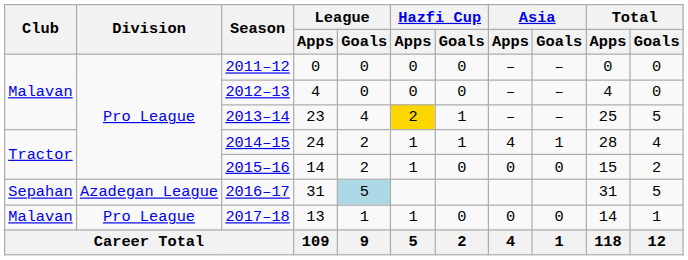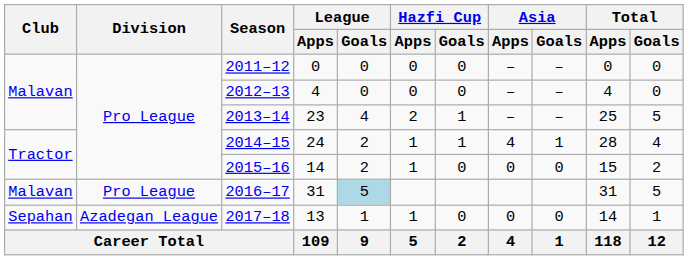 <table class="wikitable" style="text-align: center;">
 <tr>
 <th rowspan="2">Club</th>
 <th rowspan="2">Division</th>
 <th rowspan="2">Season</th>
 <th colspan="2">League</th>
 <th colspan="2"><a href='#'>Hazfi Cup</a></th>
 <th colspan="2"><a href='#'>Asia</a></th>
 <th colspan="2">Total</th>
 </tr>
 <tr>
 <th>Apps</th>
 <th>Goals</th>
 <th>Apps</th>
 <th>Goals</th>
 <th>Apps</th>
 <th>Goals</th>
 <th>Apps</th>
 <th>Goals</th>
 </tr>
 <tr>
 <td rowspan="3"><a href='#'>Malavan</a></td>
 <td rowspan="5"><a href='#'>Pro League</a></td>
 <td><a href='#'>2011–12</a></td>
 <td>0</td>
 <td>0</td>
 <td>0</td>
 <td>0</td>
 <td>–</td>
 <td>–</td>
 <td>0</td>
 <td>0</td>
 </tr>
 <tr>
 <td><a href='#'>2012–13</a></td>
 <td>4</td>
 <td>0</td>
 <td>0</td>
 <td>0</td>
 <td>–</td>
 <td>–</td>
 <td>4</td>
 <td>0</td>
 </tr>
 <tr>
 <td><a href='#'>2013–14</a></td>
 <td>23</td>
 <td>4</td>
-<td style="background: gold;">2</td>
+<td>2</td>
 <td>1</td>
 <td>–</td>
 <td>–</td>
 <td>25</td>
 <td>5</td>
 </tr>
 <tr>
 <td rowspan="2"><a href='#'>Tractor</a></td>
 <td><a href='#'>2014–15</a></td>
 <td>24</td>
 <td>2</td>
 <td>1</td>
 <td>1</td>
 <td>4</td>
 <td>1</td>
 <td>28</td>
 <td>4</td>
 </tr>
 <tr>
 <td><a href='#'>2015–16</a></td>
 <td>14</td>
 <td>2</td>
 <td>1</td>
 <td>0</td>
 <td>0</td>
 <td>0</td>
 <td>15</td>
 <td>2</td>
 </tr>
 <tr>
-<td rowspan="1"><a href='#'>Sepahan</a></td>
-<td rowspan="1"><a href='#'>Azadegan League</a></td>
+<td rowspan="1"><a href='#'>Malavan</a></td>
+<td rowspan="1"><a href='#'>Pro League</a></td>
 <td><a href='#'>2016–17</a></td>
 <td>31</td>
 <td style="background: lightblue;">5</td>
 <td></td>
 <td></td>
 <td></td>
 <td></td>
 <td>31</td>
 <td>5</td>
 </tr>
 <tr>
-<td rowspan="1"><a href='#'>Malavan</a></td>
-<td rowspan="1"><a href='#'>Pro League</a></td>
+<td rowspan="1"><a href='#'>Sepahan</a></td>
+<td rowspan="1"><a href='#'>Azadegan League</a></td>
 <td><a href='#'>2017–18</a></td>
 <td>13</td>
 <td>1</td>
 <td>1</td>
 <td>0</td>
 <td>0</td>
 <td>0</td>
 <td>14</td>
 <td>1</td>
 </tr>
 <tr>
 <th colspan=3>Career Total</th>
 <th>109</th>
 <th>9</th>
 <th>5</th>
 <th>2</th>
 <th>4</th>
 <th>1</th>
 <th>118</th>
 <th>12</th>
 </tr>
 </table>
